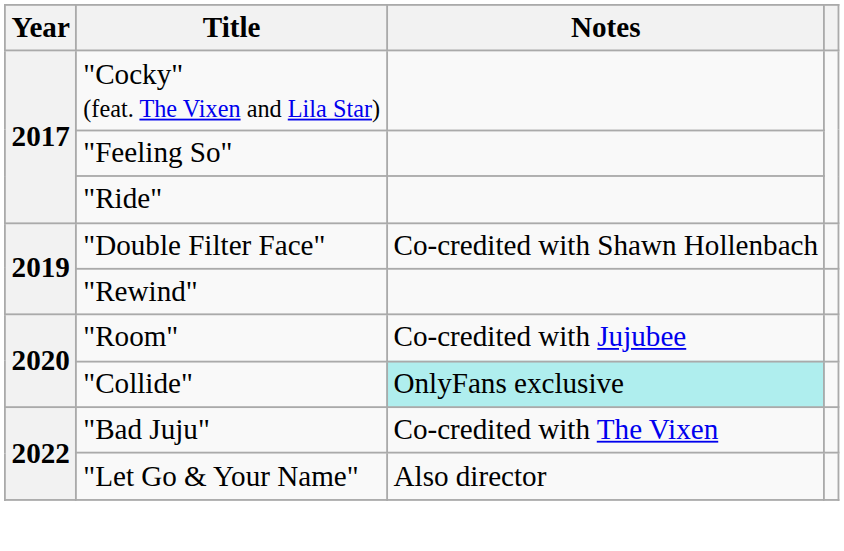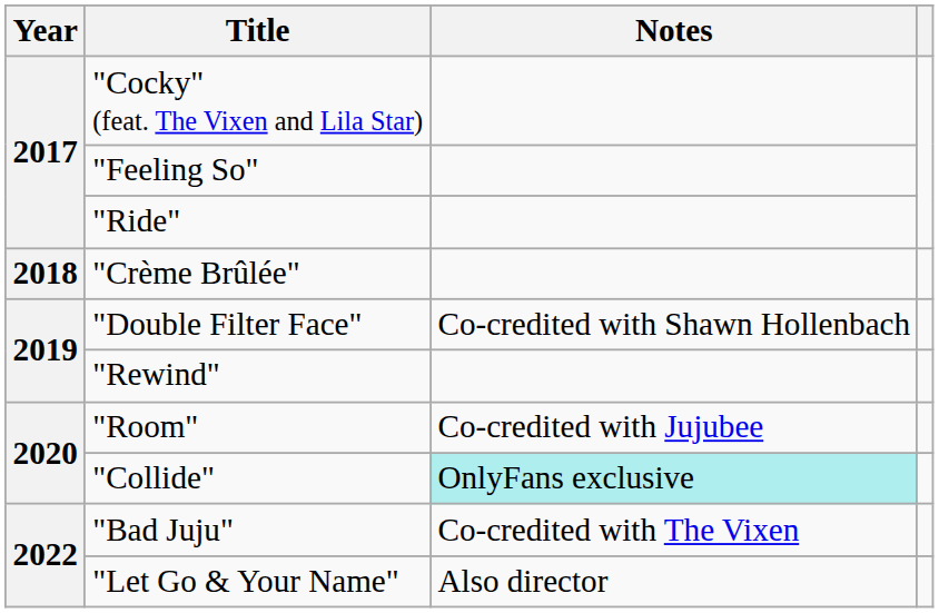 <table class="wikitable plainrowheaders sortable">
 <tr>
 <th>Year</th>
 <th>Title</th>
 <th class="unsortable">Notes</th>
 <th rowspan="1"  style="text-align: center;" class="unsortable"></th>
 </tr>
 <tr>
 <th scope="row" rowspan="3">2017</th>
 <td>"Cocky"<br><small>(feat. <a href='#'>The Vixen</a> and <a href='#'>Lila Star</a>)</small></td>
 <td></td>
 <td rowspan="3" style="text-align: center;"></td>
 </tr>
 <tr>
 <td>"Feeling So"</td>
 <td></td>
 </tr>
 <tr>
 <td>"Ride"</td>
 <td></td>
+</tr>
+<tr>
+<th scope="row">2018</th>
+<td>"Crème Brûlée"</td>
+<td></td>
+<td style="text-align: center;"></td>
 </tr>
 <tr>
 <th scope="row" rowspan="2">2019</th>
 <td>"Double Filter Face"</td>
 <td>Co-credited with Shawn Hollenbach</td>
 <td style="text-align: center;"></td>
 </tr>
 <tr>
 <td>"Rewind"</td>
 <td></td>
 <td style="text-align: center;"></td>
 </tr>
 <tr>
 <th scope="row" rowspan="2">2020</th>
 <td>"Room"</td>
 <td>Co-credited with <a href='#'>Jujubee</a></td>
 <td style="text-align: center;"></td>
 </tr>
 <tr>
 <td>"Collide"</td>
 <td style="background: paleturquoise;">OnlyFans exclusive</td>
 <td style="text-align: center;"></td>
 </tr>
 <tr>
 <th scope="row" rowspan="2">2022</th>
 <td>"Bad Juju"</td>
 <td>Co-credited with <a href='#'>The Vixen</a></td>
 <td style="text-align: center;"></td>
 </tr>
 <tr>
 <td>"Let Go & Your Name"</td>
 <td>Also director</td>
 <td style="text-align: center;"></td>
 </tr>
 </table>
